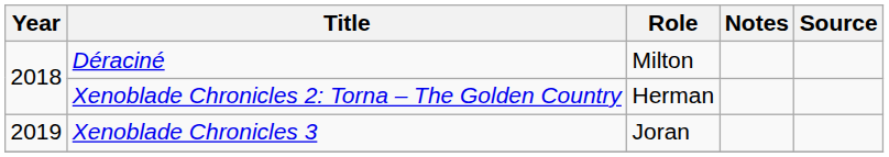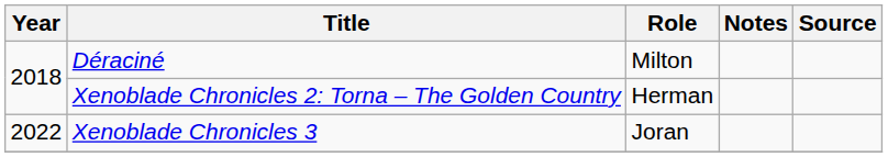 <table class="wikitable">
 <tr>
 <th>Year</th>
 <th>Title</th>
 <th>Role</th>
 <th>Notes</th>
 <th>Source</th>
 </tr>
 <tr>
 <td rowspan="2">2018</td>
 <td><em><a href='#'>Déraciné</a></em></td>
 <td>Milton</td>
 <td></td>
 <td></td>
 </tr>
 <tr>
 <td><em><a href='#'>Xenoblade Chronicles 2: Torna – The Golden Country</a></em></td>
 <td>Herman</td>
 <td></td>
 <td></td>
 </tr>
 <tr>
-<td>2019</td>
+<td>2022</td>
 <td><em><a href='#'>Xenoblade Chronicles 3</a></em></td>
 <td>Joran</td>
 <td></td>
 <td></td>
 </tr>
 <tr>
 </tr>
 </table>
